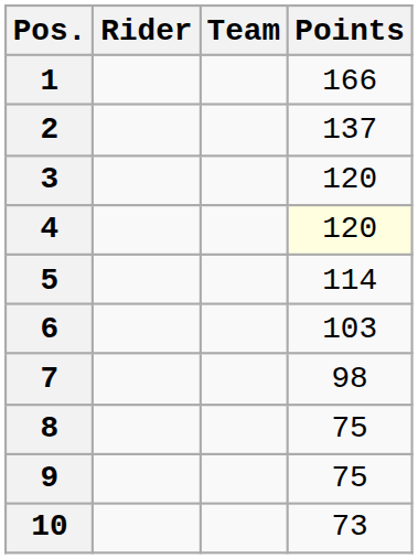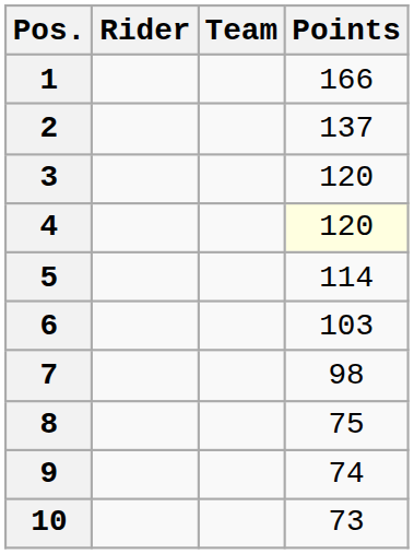 <table class="wikitable">
 <tr>
 <th>Pos.</th>
 <th>Rider</th>
 <th>Team</th>
 <th>Points</th>
 </tr>
 <tr>
 <th>1</th>
 <td></td>
 <td></td>
 <td align="center">166</td>
 </tr>
 <tr>
 <th>2</th>
 <td></td>
 <td></td>
 <td align="center">137</td>
 </tr>
 <tr>
 <th>3</th>
 <td></td>
 <td></td>
 <td align="center">120</td>
 </tr>
 <tr>
 <th>4</th>
 <td></td>
 <td></td>
 <td align="center" style="background: lightyellow;">120</td>
 </tr>
 <tr>
 <th>5</th>
 <td></td>
 <td></td>
 <td align="center">114</td>
 </tr>
 <tr>
 <th>6</th>
 <td></td>
 <td></td>
 <td align="center">103</td>
 </tr>
 <tr>
 <th>7</th>
 <td></td>
 <td></td>
 <td align="center">98</td>
 </tr>
 <tr>
 <th>8</th>
 <td></td>
 <td></td>
 <td align="center">75</td>
 </tr>
 <tr>
 <th>9</th>
 <td></td>
 <td></td>
-<td align="center">75</td>
+<td align="center">74</td>
 </tr>
 <tr>
 <th>10</th>
 <td></td>
 <td></td>
 <td align="center">73</td>
 </tr>
 </table>
